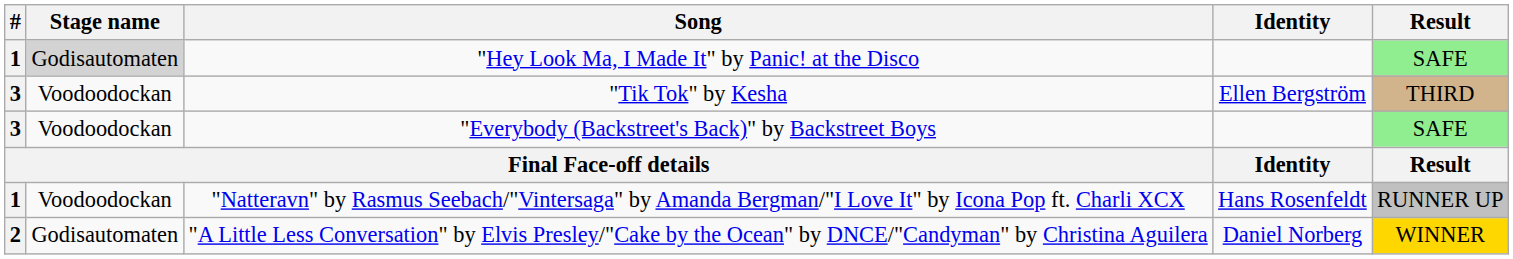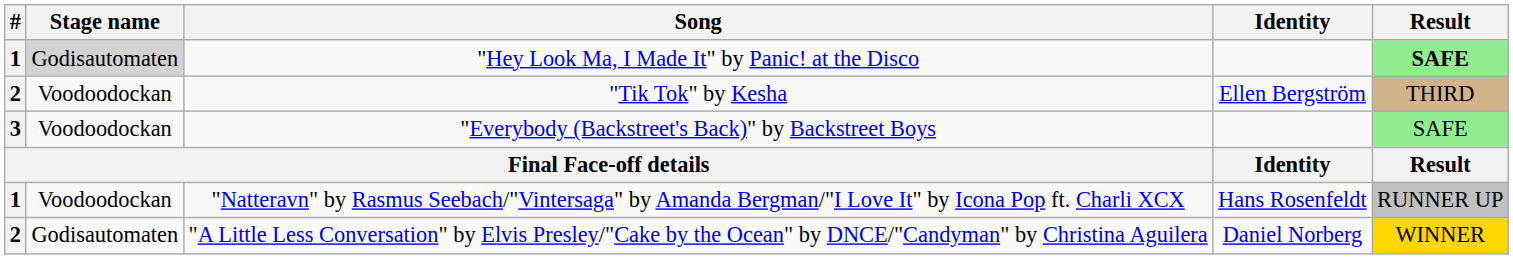 <table class="wikitable plainrowheaders" style="text-align: center;">
 <tr>
 <th>#</th>
 <th>Stage name</th>
 <th>Song</th>
 <th>Identity</th>
 <th>Result</th>
 </tr>
 <tr>
 <th>1</th>
 <td style="background: lightgrey;">Godisautomaten</td>
 <td>"<a href='#'>Hey Look Ma, I Made It</a>" by <a href='#'>Panic! at the Disco</a></td>
 <td></td>
-<td bgcolor=lightgreen>SAFE</td>
+<td bgcolor=lightgreen><strong>SAFE</strong></td>
 </tr>
 <tr>
-<th>3</th>
+<th>2</th>
 <td>Voodoodockan</td>
 <td>"<a href='#'>Tik Tok</a>" by <a href='#'>Kesha</a></td>
 <td><a href='#'>Ellen Bergström</a></td>
 <td bgcolor=tan>THIRD</td>
 </tr>
 <tr>
 <th>3</th>
 <td>Voodoodockan</td>
 <td>"<a href='#'>Everybody (Backstreet's Back)</a>" by <a href='#'>Backstreet Boys</a></td>
 <td></td>
 <td bgcolor=lightgreen>SAFE</td>
 </tr>
 <tr>
 <th colspan="3">Final Face-off details</th>
 <th>Identity</th>
 <th>Result</th>
 </tr>
 <tr>
 <th>1</th>
 <td>Voodoodockan</td>
 <td>"<a href='#'>Natteravn</a>" by <a href='#'>Rasmus Seebach</a>/"<a href='#'>Vintersaga</a>" by <a href='#'>Amanda Bergman</a>/"<a href='#'>I Love It</a>" by <a href='#'>Icona Pop</a> ft. <a href='#'>Charli XCX</a></td>
 <td><a href='#'>Hans Rosenfeldt</a></td>
 <td bgcolor=silver>RUNNER UP</td>
 </tr>
 <tr>
 <th>2</th>
 <td>Godisautomaten</td>
 <td>"<a href='#'>A Little Less Conversation</a>" by <a href='#'>Elvis Presley</a>/"<a href='#'>Cake by the Ocean</a>" by <a href='#'>DNCE</a>/"<a href='#'>Candyman</a>" by <a href='#'>Christina Aguilera</a></td>
 <td><a href='#'>Daniel Norberg</a></td>
 <td bgcolor=gold>WINNER</td>
 </tr>
 </table>
